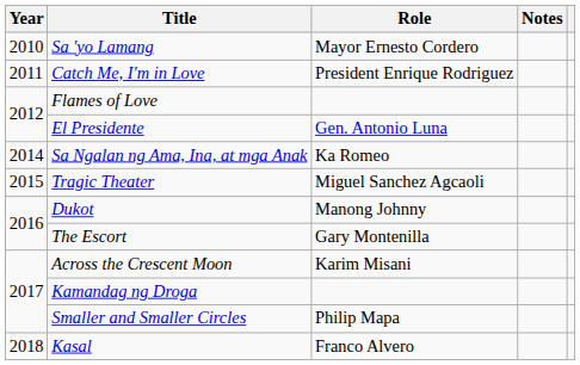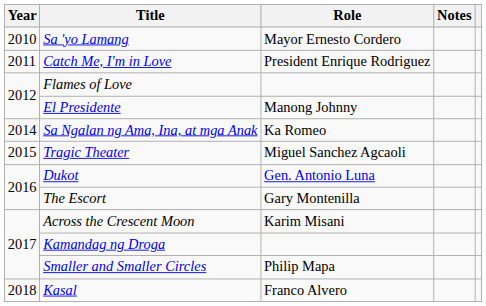 <table class="wikitable sortable plainrowheaders">
 <tr style="background:#ccc; text-align:center;">
 <th scope="col">Year</th>
 <th scope="col">Title</th>
 <th scope="col">Role</th>
 <th scope="col" class="unsortable">Notes</th>
 <th scope="col" class="unsortable"></th>
 </tr>
 <tr>
 <td>2010</td>
 <td><em><a href='#'>Sa 'yo Lamang</a></em></td>
 <td>Mayor Ernesto Cordero</td>
 <td></td>
 <td></td>
 </tr>
 <tr>
 <td>2011</td>
 <td><em><a href='#'>Catch Me, I'm in Love</a></em></td>
 <td>President Enrique Rodriguez</td>
 <td></td>
 <td></td>
 </tr>
 <tr>
 <td rowspan="2">2012</td>
 <td><em>Flames of Love</em></td>
 <td></td>
 <td></td>
 <td></td>
 </tr>
 <tr>
 <td><em><a href='#'>El Presidente</a></em></td>
-<td><a href='#'>Gen. Antonio Luna</a></td>
+<td>Manong Johnny</td>
 <td></td>
 <td></td>
 </tr>
 <tr>
 <td>2014</td>
 <td><em><a href='#'>Sa Ngalan ng Ama, Ina, at mga Anak</a></em></td>
 <td>Ka Romeo</td>
 <td></td>
 <td></td>
 </tr>
 <tr>
 <td>2015</td>
 <td><em><a href='#'>Tragic Theater</a></em></td>
 <td>Miguel Sanchez Agcaoli</td>
 <td></td>
 <td></td>
 </tr>
 <tr>
 <td rowspan="2">2016</td>
 <td><em><a href='#'>Dukot</a></em></td>
-<td>Manong Johnny</td>
+<td><a href='#'>Gen. Antonio Luna</a></td>
 <td></td>
 <td></td>
 </tr>
 <tr>
 <td><em>The Escort</em></td>
 <td>Gary Montenilla</td>
 <td></td>
 <td></td>
 </tr>
 <tr>
 <td rowspan="3">2017</td>
 <td><em>Across the Crescent Moon</em></td>
 <td>Karim Misani</td>
 <td></td>
 <td></td>
 </tr>
 <tr>
 <td><em><a href='#'>Kamandag ng Droga</a></em></td>
 <td></td>
 <td></td>
 <td></td>
 </tr>
 <tr>
 <td><em><a href='#'>Smaller and Smaller Circles</a></em></td>
 <td>Philip Mapa</td>
 <td></td>
 <td></td>
 </tr>
 <tr>
 <td>2018</td>
 <td><em><a href='#'>Kasal</a></em></td>
 <td>Franco Alvero</td>
 <td></td>
 <td></td>
 </tr>
 </table>
